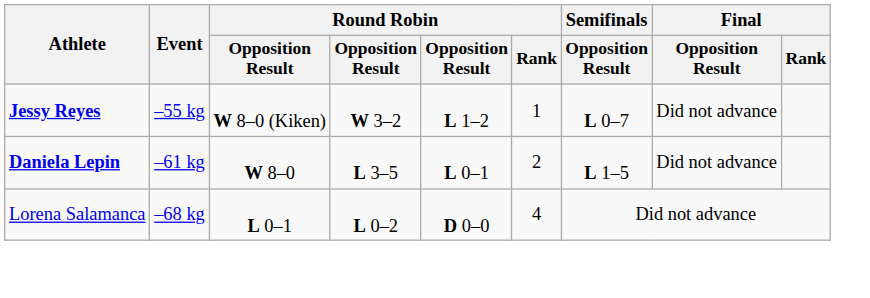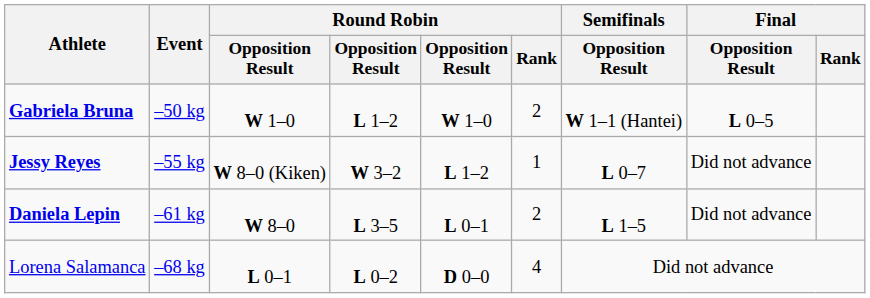 <table class="wikitable" border="1" style="font-size:90%">
 <tr>
 <th rowspan=2>Athlete</th>
 <th rowspan=2>Event</th>
 <th colspan=4>Round Robin</th>
 <th>Semifinals</th>
 <th colspan=2>Final</th>
 </tr>
 <tr style="font-size:95%">
 <th>Opposition<br>Result</th>
 <th>Opposition<br>Result</th>
 <th>Opposition<br>Result</th>
 <th>Rank</th>
 <th>Opposition<br>Result</th>
 <th>Opposition<br>Result</th>
 <th>Rank</th>
+</tr>
+<tr align=center>
+<td align=left><strong><a href='#'>Gabriela Bruna</a></strong></td>
+<td align=left><a href='#'>–50 kg</a></td>
+<td><br><strong>W</strong> 1–0</td>
+<td><br><strong>L</strong> 1–2</td>
+<td><br><strong>W</strong> 1–0</td>
+<td>2</td>
+<td><br><strong>W</strong> 1–1 (Hantei)</td>
+<td><br><strong>L</strong> 0–5</td>
+<td></td>
 </tr>
 <tr align=center>
 <td align=left><strong><a href='#'>Jessy Reyes</a></strong></td>
 <td align=left><a href='#'>–55 kg</a></td>
 <td><br><strong>W</strong> 8–0 (Kiken)</td>
 <td><br><strong>W</strong> 3–2</td>
 <td><br><strong>L</strong> 1–2</td>
 <td>1</td>
 <td><br><strong>L</strong> 0–7</td>
 <td>Did not advance</td>
 <td></td>
 </tr>
 <tr align=center>
 <td align=left><strong><a href='#'>Daniela Lepin</a></strong></td>
 <td align=left><a href='#'>–61 kg</a></td>
 <td><br><strong>W</strong> 8–0</td>
 <td><br><strong>L</strong> 3–5</td>
 <td><br><strong>L</strong> 0–1</td>
 <td>2</td>
 <td><br><strong>L</strong> 1–5</td>
 <td>Did not advance</td>
 <td></td>
 </tr>
 <tr align=center>
 <td align=left><a href='#'>Lorena Salamanca</a></td>
 <td align=left><a href='#'>–68 kg</a></td>
 <td><br><strong>L</strong> 0–1</td>
 <td><br><strong>L</strong> 0–2</td>
 <td><br><strong>D</strong> 0–0</td>
 <td>4</td>
 <td colspan=3>Did not advance</td>
 </tr>
 </table>
